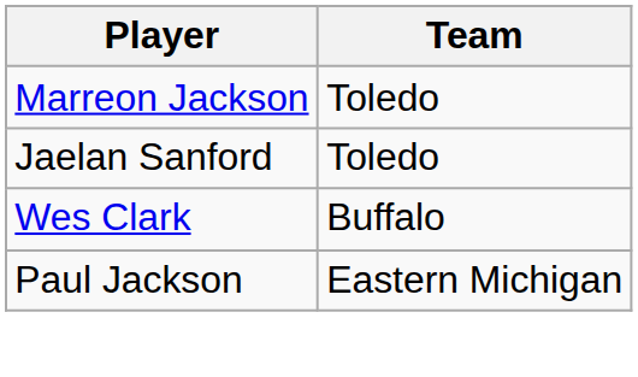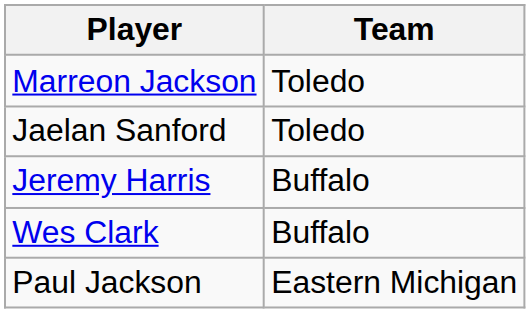 <table class="wikitable">
 <tr>
 <th>Player</th>
 <th>Team</th>
 </tr>
 <tr>
 <td><a href='#'>Marreon Jackson</a></td>
 <td>Toledo</td>
 </tr>
 <tr>
 <td>Jaelan Sanford</td>
 <td>Toledo</td>
 </tr>
 <tr>
+<td><a href='#'>Jeremy Harris</a></td>
+<td>Buffalo</td>
+</tr>
+<tr>
 <td><a href='#'>Wes Clark</a></td>
 <td>Buffalo</td>
 </tr>
 <tr>
 <td>Paul Jackson</td>
 <td>Eastern Michigan</td>
 </tr>
 </table>
